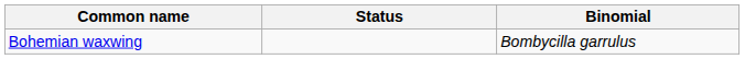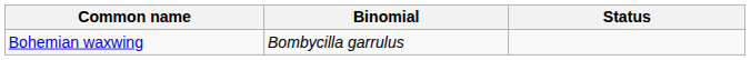 <table width=60% class="wikitable">
 <tr>
 <th width=35%>Common name</th>
+<th width=33%>Binomial</th>
 <th width=32%>Status</th>
-<th width=33%>Binomial</th>
 </tr>
 <tr>
 <td><a href='#'>Bohemian waxwing</a></td>
+<td><em>Bombycilla garrulus</em></td>
 <td></td>
-<td><em>Bombycilla garrulus</em></td>
 </tr>
 </table>
